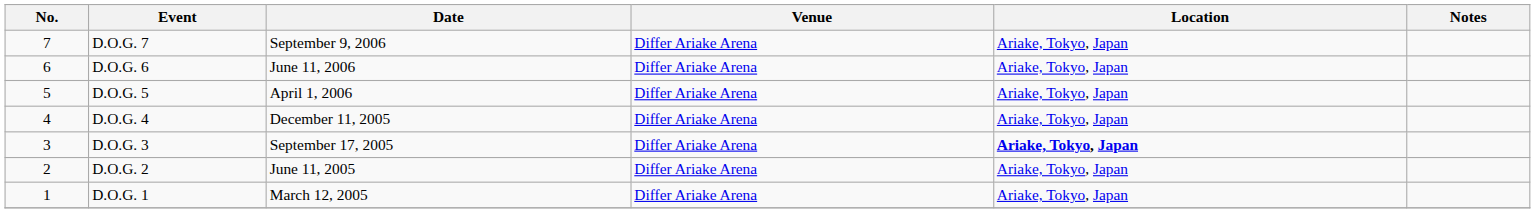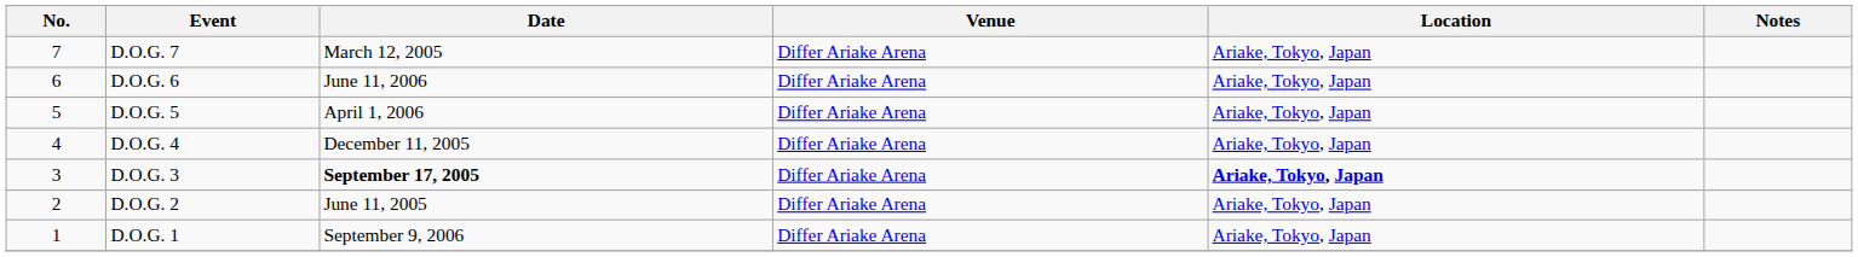 <table class="wikitable sortable" style="width:90%; margin:auto; font-size:90%;">
 <tr>
 <th>No.</th>
 <th>Event</th>
 <th>Date</th>
 <th>Venue</th>
 <th>Location</th>
 <th>Notes</th>
 </tr>
 <tr>
 <td style="text-align:center">7</td>
 <td>D.O.G. 7</td>
-<td>September 9, 2006</td>
+<td>March 12, 2005</td>
 <td><a href='#'>Differ Ariake Arena</a></td>
 <td><a href='#'>Ariake, Tokyo</a>, <a href='#'>Japan</a></td>
 <td></td>
 </tr>
 <tr>
 <td style="text-align:center">6</td>
 <td>D.O.G. 6</td>
 <td>June 11, 2006</td>
 <td><a href='#'>Differ Ariake Arena</a></td>
 <td><a href='#'>Ariake, Tokyo</a>, <a href='#'>Japan</a></td>
 <td></td>
 </tr>
 <tr>
 <td style="text-align:center">5</td>
 <td>D.O.G. 5</td>
 <td>April 1, 2006</td>
 <td><a href='#'>Differ Ariake Arena</a></td>
 <td><a href='#'>Ariake, Tokyo</a>, <a href='#'>Japan</a></td>
 <td></td>
 </tr>
 <tr>
 <td style="text-align:center">4</td>
 <td>D.O.G. 4</td>
 <td>December 11, 2005</td>
 <td><a href='#'>Differ Ariake Arena</a></td>
 <td><a href='#'>Ariake, Tokyo</a>, <a href='#'>Japan</a></td>
 <td></td>
 </tr>
 <tr>
 <td style="text-align:center">3</td>
 <td>D.O.G. 3</td>
-<td>September 17, 2005</td>
+<td><strong>September 17, 2005</strong></td>
 <td><a href='#'>Differ Ariake Arena</a></td>
 <td><strong><a href='#'>Ariake, Tokyo</a>, <a href='#'>Japan</a></strong></td>
 <td></td>
 </tr>
 <tr>
 <td style="text-align:center">2</td>
 <td>D.O.G. 2</td>
 <td>June 11, 2005</td>
 <td><a href='#'>Differ Ariake Arena</a></td>
 <td><a href='#'>Ariake, Tokyo</a>, <a href='#'>Japan</a></td>
 <td></td>
 </tr>
 <tr>
 <td style="text-align:center">1</td>
 <td>D.O.G. 1</td>
-<td>March 12, 2005</td>
+<td>September 9, 2006</td>
 <td><a href='#'>Differ Ariake Arena</a></td>
 <td><a href='#'>Ariake, Tokyo</a>, <a href='#'>Japan</a></td>
 <td></td>
 </tr>
 <tr>
 </tr>
 </table>
